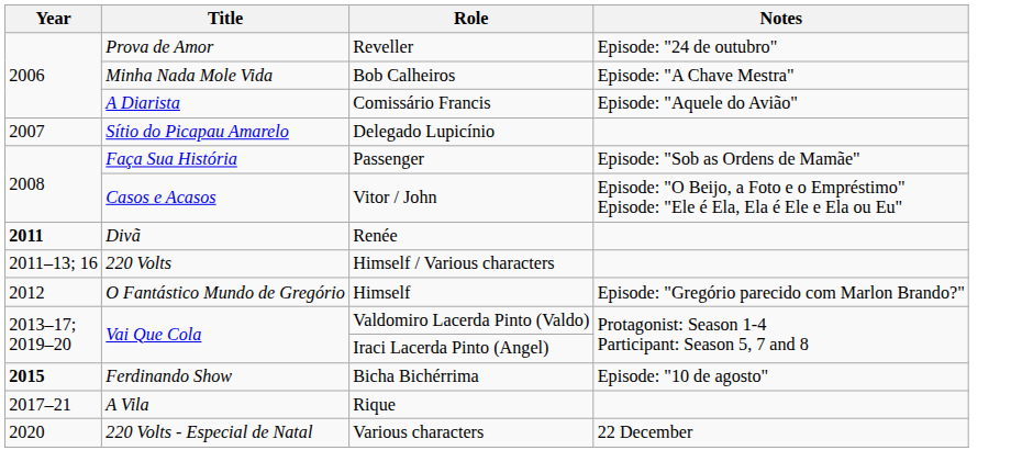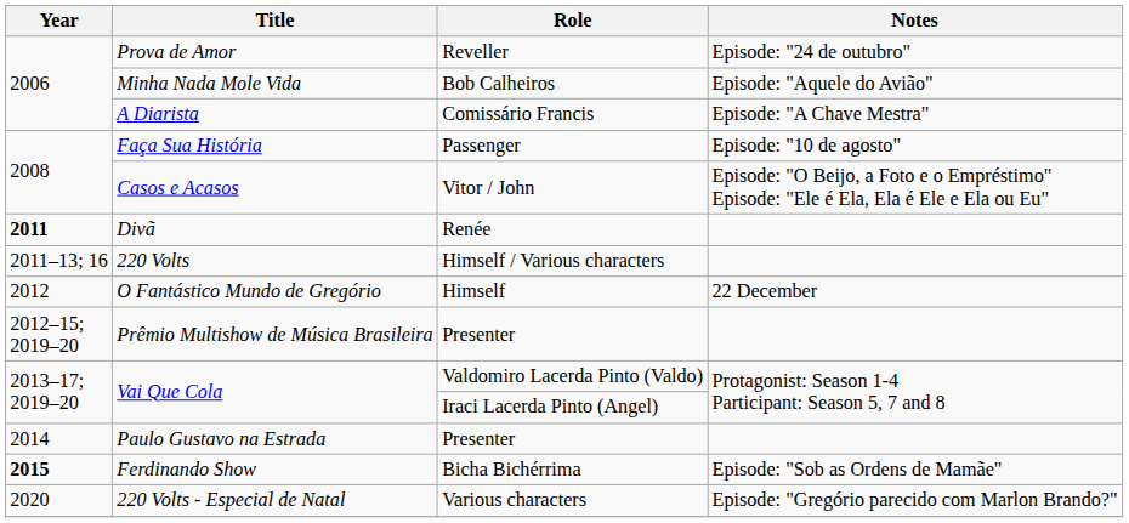 <table class="wikitable">
 <tr>
 <th>Year</th>
 <th>Title</th>
 <th>Role</th>
 <th>Notes</th>
 </tr>
 <tr>
 <td rowspan="3">2006</td>
 <td><em>Prova de Amor</em></td>
 <td>Reveller</td>
 <td>Episode: "24 de outubro"</td>
 </tr>
 <tr>
 <td><em>Minha Nada Mole Vida</em></td>
 <td>Bob Calheiros</td>
-<td>Episode: "A Chave Mestra"</td>
+<td>Episode: "Aquele do Avião"</td>
 </tr>
 <tr>
 <td><em><a href='#'>A Diarista</a></em></td>
 <td>Comissário Francis</td>
-<td>Episode: "Aquele do Avião"</td>
-</tr>
-<tr>
-<td>2007</td>
-<td><em><a href='#'>Sítio do Picapau Amarelo</a></em></td>
-<td>Delegado Lupicínio</td>
-<td></td>
+<td>Episode: "A Chave Mestra"</td>
 </tr>
 <tr>
 <td rowspan="2">2008</td>
 <td><em><a href='#'>Faça Sua História</a></em></td>
 <td>Passenger</td>
-<td>Episode: "Sob as Ordens de Mamãe"</td>
+<td>Episode: "10 de agosto"</td>
 </tr>
 <tr>
 <td><em><a href='#'>Casos e Acasos</a></em></td>
 <td>Vitor / John</td>
 <td>Episode: "O Beijo, a Foto e o Empréstimo"<br>Episode: "Ele é Ela, Ela é Ele e Ela ou Eu"</td>
 </tr>
 <tr>
 <td><strong>2011</strong></td>
 <td><em>Divã</em></td>
 <td>Renée</td>
 <td></td>
 </tr>
 <tr>
 <td>2011–13; 16</td>
 <td><em>220 Volts</em></td>
 <td>Himself / Various characters </td>
 <td></td>
 </tr>
 <tr>
 <td>2012</td>
 <td><em>O Fantástico Mundo de Gregório</em></td>
 <td>Himself</td>
-<td>Episode: "Gregório parecido com Marlon Brando?"</td>
+<td>22 December</td>
+</tr>
+<tr>
+<td>2012–15;<br>2019–20</td>
+<td><em>Prêmio Multishow de Música Brasileira</em></td>
+<td>Presenter</td>
+<td></td>
 </tr>
 <tr>
 <td rowspan="2">2013–17;<br>2019–20</td>
 <td rowspan="2"><em><a href='#'>Vai Que Cola</a></em></td>
 <td>Valdomiro Lacerda Pinto (Valdo)</td>
 <td rowspan="2">Protagonist: Season 1-4<br>Participant: Season 5, 7 and 8</td>
 </tr>
 <tr>
 <td>Iraci Lacerda Pinto (Angel)</td>
 </tr>
 <tr>
+<td>2014</td>
+<td><em>Paulo Gustavo na Estrada</em></td>
+<td>Presenter</td>
+<td></td>
+</tr>
+<tr>
 <td><strong>2015</strong></td>
 <td><em>Ferdinando Show</em></td>
 <td>Bicha Bichérrima</td>
-<td>Episode: "10 de agosto"</td>
-</tr>
-<tr>
-<td>2017–21</td>
-<td><em>A Vila</em></td>
-<td>Rique</td>
-<td></td>
+<td>Episode: "Sob as Ordens de Mamãe"</td>
 </tr>
 <tr>
 <td>2020</td>
 <td><em>220 Volts - Especial de Natal</em></td>
 <td>Various characters</td>
-<td>22 December</td>
+<td>Episode: "Gregório parecido com Marlon Brando?"</td>
 </tr>
 <tr>
 </tr>
 </table>
